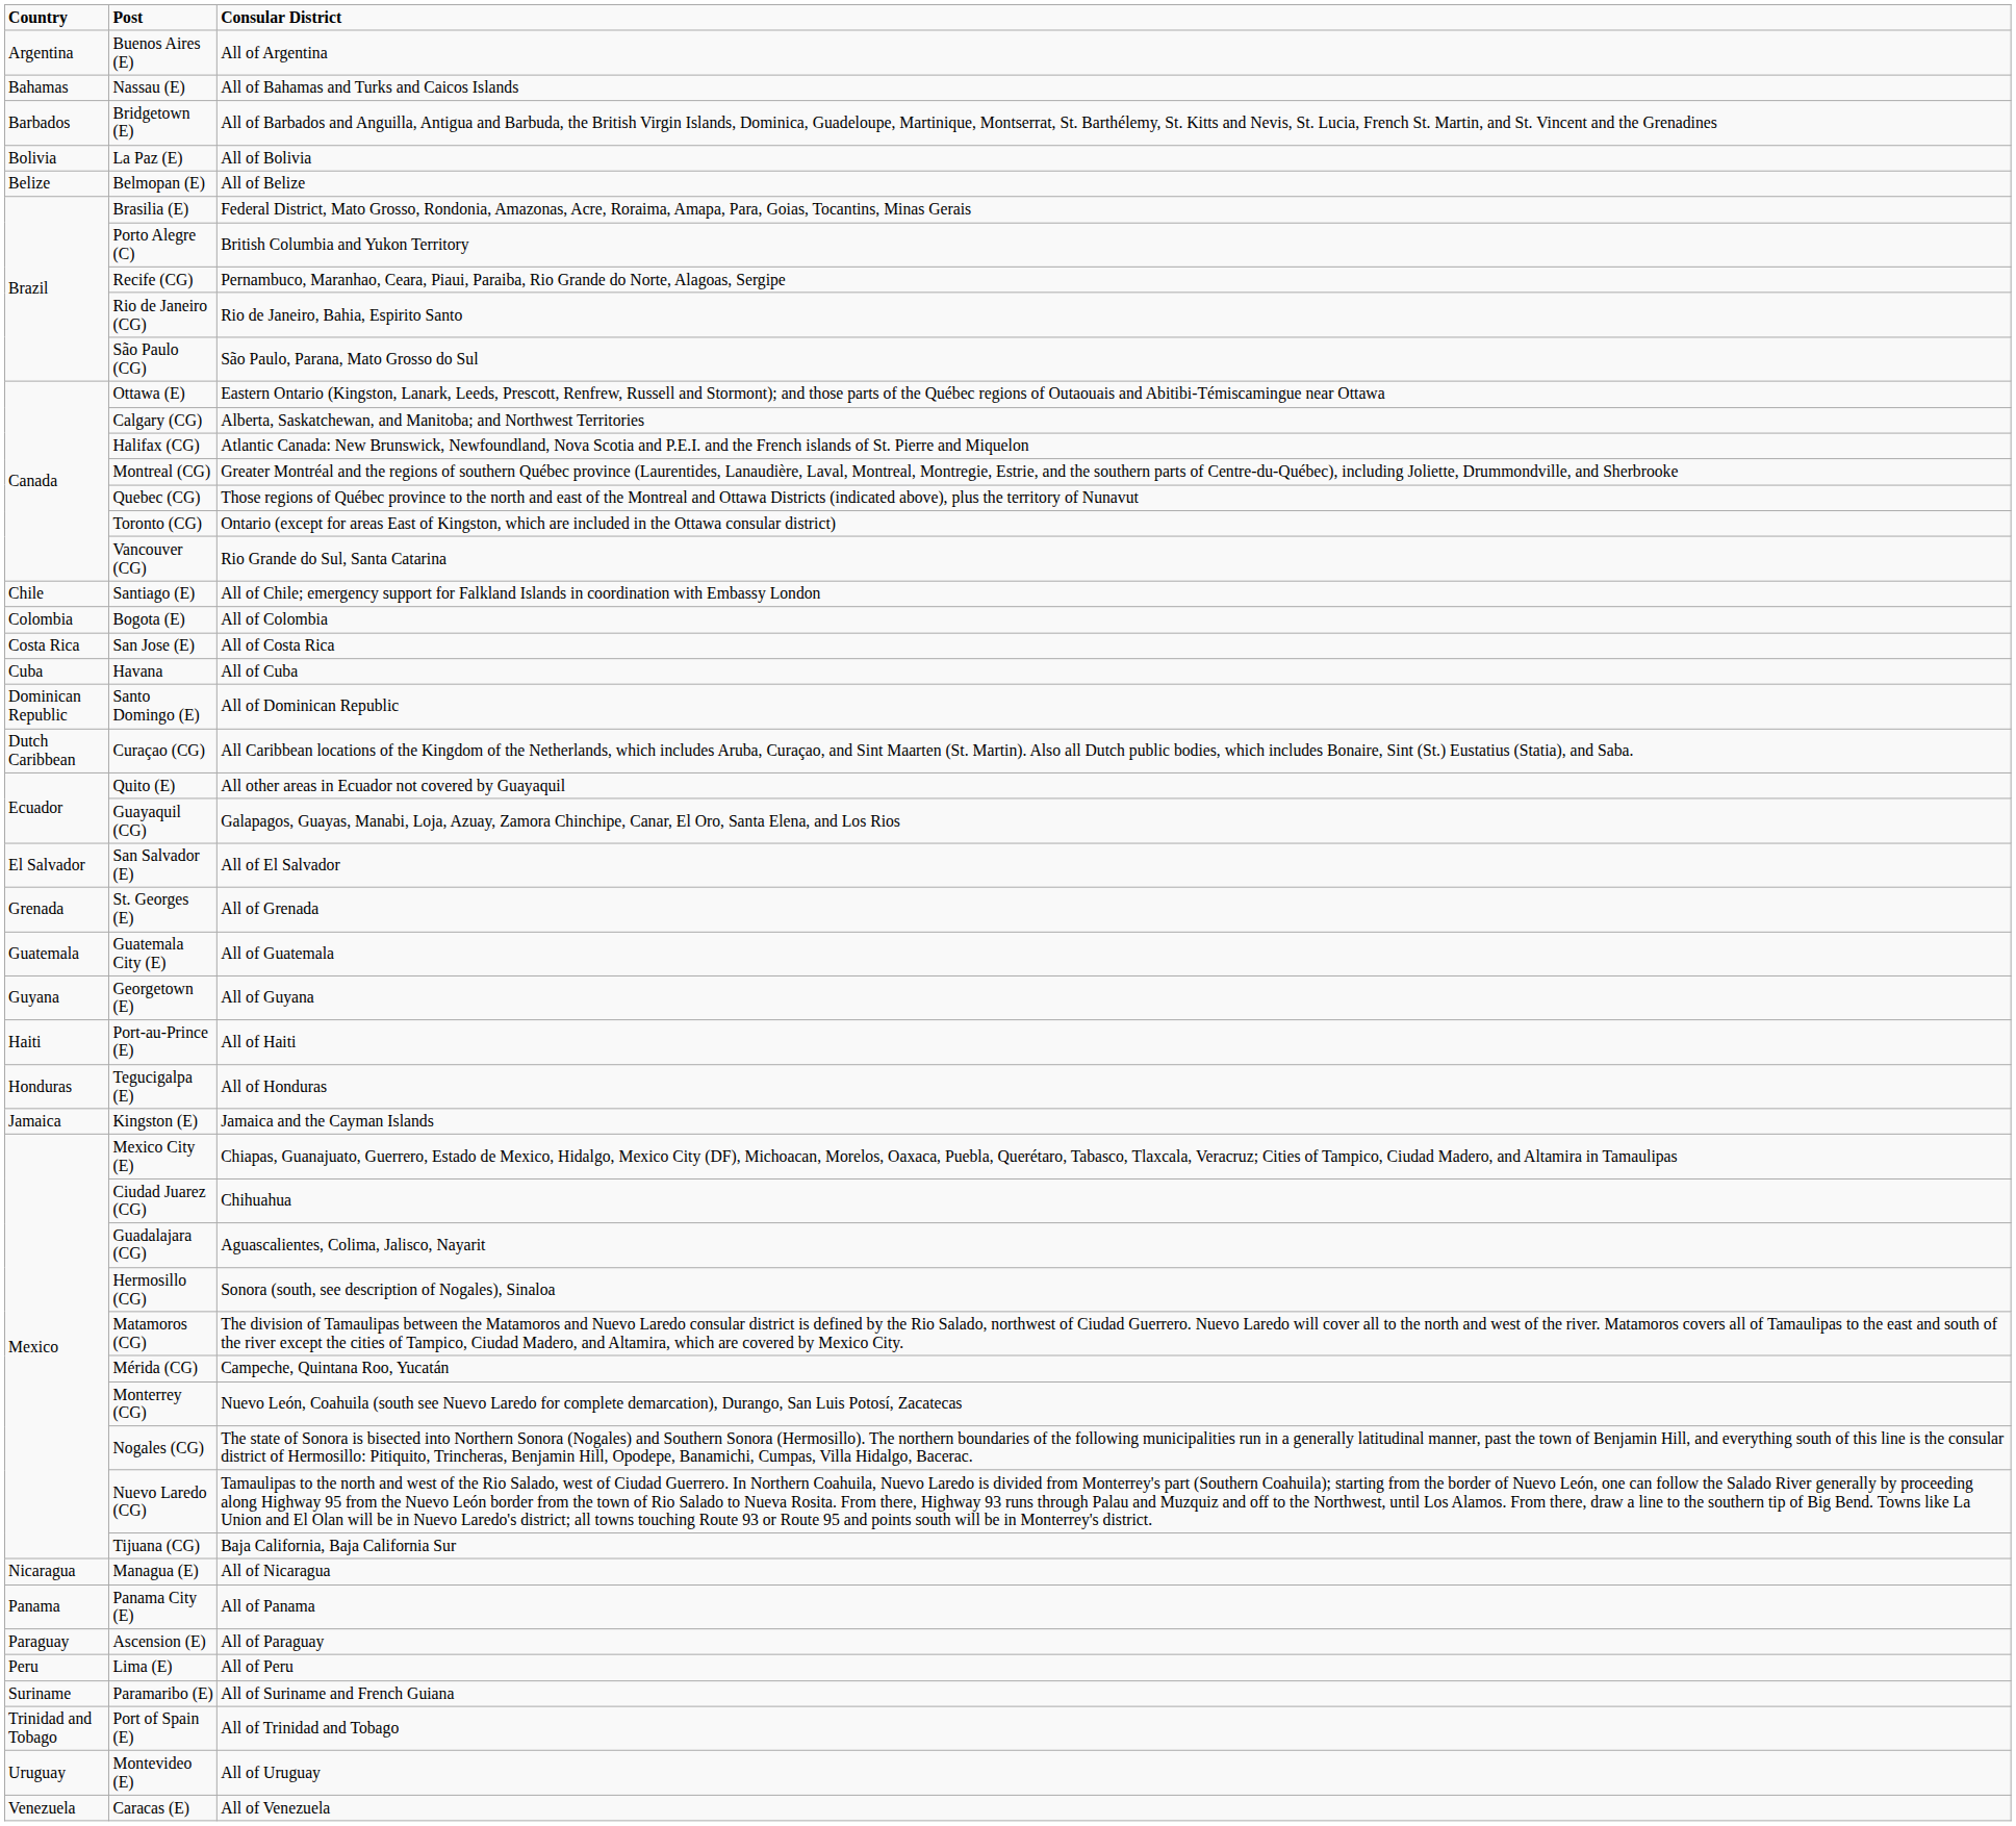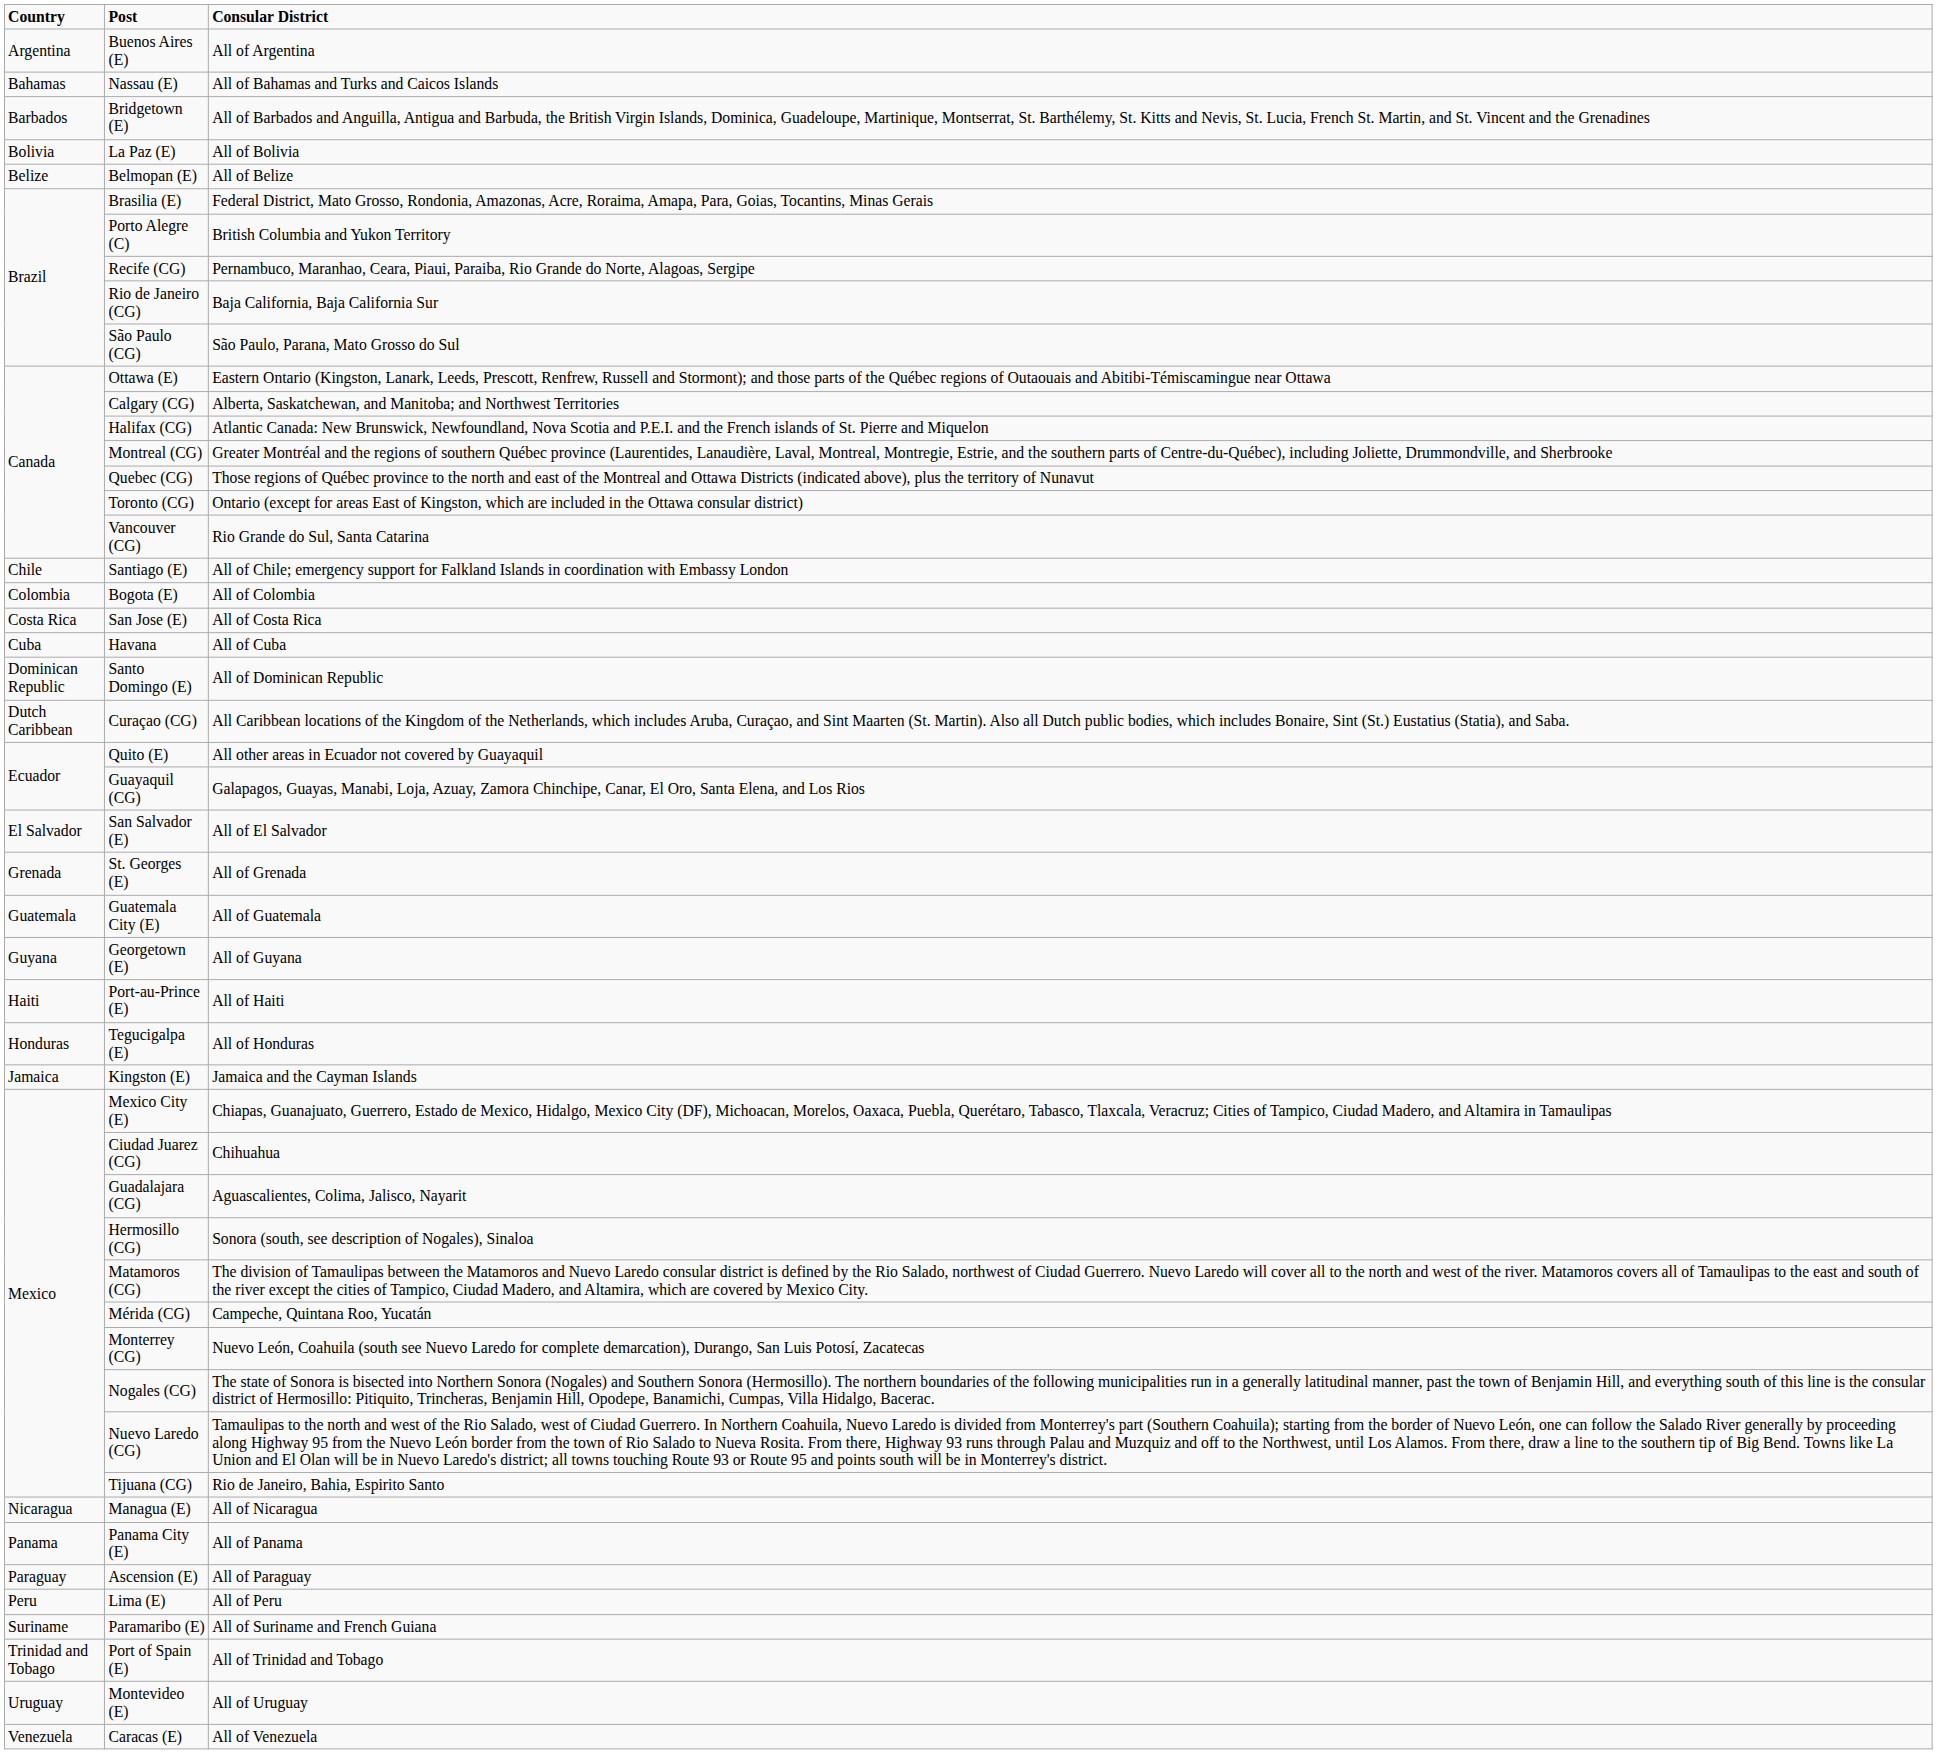 <table class="wikitable">
 <tr>
 <td><strong> Country</strong></td>
 <td><strong>  Post</strong></td>
 <td><strong>Consular District</strong></td>
 </tr>
 <tr>
 <td>Argentina</td>
 <td>Buenos Aires (E)</td>
 <td>All of Argentina</td>
 </tr>
 <tr>
 <td>Bahamas</td>
 <td>Nassau (E)</td>
 <td>All of Bahamas and Turks and Caicos Islands</td>
 </tr>
 <tr>
 <td>Barbados</td>
 <td>Bridgetown (E)</td>
 <td>All of Barbados and Anguilla, Antigua and Barbuda, the British Virgin Islands, Dominica, Guadeloupe, Martinique, Montserrat, St. Barthélemy, St. Kitts and Nevis, St. Lucia, French St. Martin, and St. Vincent and the Grenadines</td>
 </tr>
 <tr>
 <td>Bolivia</td>
 <td>La Paz (E)</td>
 <td>All of Bolivia</td>
 </tr>
 <tr>
 <td>Belize</td>
 <td>Belmopan (E)</td>
 <td>All of Belize</td>
 </tr>
 <tr>
 <td rowspan="5">Brazil</td>
 <td>Brasilia (E)</td>
 <td>Federal District, Mato Grosso, Rondonia, Amazonas, Acre, Roraima, Amapa, Para, Goias, Tocantins, Minas Gerais</td>
 </tr>
 <tr>
 <td>Porto Alegre (C)</td>
 <td>British Columbia and Yukon Territory</td>
 </tr>
 <tr>
 <td>Recife (CG)</td>
 <td>Pernambuco, Maranhao, Ceara, Piaui, Paraiba, Rio Grande do Norte, Alagoas, Sergipe</td>
 </tr>
 <tr>
 <td>Rio de Janeiro (CG)</td>
-<td>Rio de Janeiro, Bahia, Espirito Santo</td>
+<td>Baja California, Baja California Sur</td>
 </tr>
 <tr>
 <td>São Paulo (CG)</td>
 <td>São Paulo, Parana, Mato Grosso do Sul</td>
 </tr>
 <tr>
 <td rowspan="7">Canada</td>
 <td>Ottawa (E)</td>
 <td>Eastern Ontario (Kingston, Lanark, Leeds, Prescott, Renfrew, Russell and Stormont); and those parts of the Québec regions of Outaouais and Abitibi-Témiscamingue near Ottawa</td>
 </tr>
 <tr>
 <td>Calgary (CG)</td>
 <td>Alberta, Saskatchewan, and Manitoba; and Northwest Territories</td>
 </tr>
 <tr>
 <td>Halifax (CG)</td>
 <td>Atlantic Canada: New Brunswick, Newfoundland, Nova Scotia and P.E.I. and the French islands of St. Pierre and Miquelon</td>
 </tr>
 <tr>
 <td>Montreal (CG)</td>
 <td>Greater Montréal and the regions of southern Québec province (Laurentides, Lanaudière, Laval, Montreal, Montregie, Estrie, and the southern parts of Centre-du-Québec), including Joliette, Drummondville, and Sherbrooke</td>
 </tr>
 <tr>
 <td>Quebec (CG)</td>
 <td>Those regions of Québec province to the north and east of the Montreal and Ottawa Districts (indicated above), plus the territory of Nunavut</td>
 </tr>
 <tr>
 <td>Toronto (CG)</td>
 <td>Ontario (except for areas East of Kingston, which are included in the Ottawa consular district)</td>
 </tr>
 <tr>
 <td>Vancouver (CG)</td>
 <td>Rio Grande do Sul, Santa Catarina</td>
 </tr>
 <tr>
 <td>Chile</td>
 <td>Santiago (E)</td>
 <td>All of Chile; emergency support for Falkland Islands in coordination with Embassy London</td>
 </tr>
 <tr>
 <td>Colombia</td>
 <td>Bogota (E)</td>
 <td>All of Colombia</td>
 </tr>
 <tr>
 <td>Costa Rica</td>
 <td>San Jose (E)</td>
 <td>All of Costa Rica</td>
 </tr>
 <tr>
 <td>Cuba</td>
 <td>Havana</td>
 <td>All of Cuba</td>
 </tr>
 <tr>
 <td>Dominican Republic</td>
 <td>Santo Domingo (E)</td>
 <td>All of Dominican Republic</td>
 </tr>
 <tr>
 <td>Dutch Caribbean</td>
 <td>Curaçao (CG)</td>
 <td>All Caribbean locations of the Kingdom of the Netherlands, which includes Aruba, Curaçao, and Sint Maarten (St. Martin). Also all Dutch public bodies, which includes Bonaire, Sint (St.) Eustatius (Statia), and Saba.</td>
 </tr>
 <tr>
 <td rowspan="2">Ecuador</td>
 <td>Quito (E)</td>
 <td>All other areas in Ecuador not covered by Guayaquil</td>
 </tr>
 <tr>
 <td>Guayaquil (CG)</td>
 <td>Galapagos, Guayas, Manabi, Loja, Azuay, Zamora Chinchipe, Canar, El Oro, Santa Elena, and Los Rios</td>
 </tr>
 <tr>
 <td>El Salvador</td>
 <td>San Salvador (E)</td>
 <td>All of El Salvador</td>
 </tr>
 <tr>
 <td>Grenada</td>
 <td>St. Georges (E)</td>
 <td>All of Grenada</td>
 </tr>
 <tr>
 <td>Guatemala</td>
 <td>Guatemala City (E)</td>
 <td>All of Guatemala</td>
 </tr>
 <tr>
 <td>Guyana</td>
 <td>Georgetown (E)</td>
 <td>All of Guyana</td>
 </tr>
 <tr>
 <td>Haiti</td>
 <td>Port-au-Prince (E)</td>
 <td>All of Haiti</td>
 </tr>
 <tr>
 <td>Honduras</td>
 <td>Tegucigalpa (E)</td>
 <td>All of Honduras</td>
 </tr>
 <tr>
 <td>Jamaica</td>
 <td>Kingston (E)</td>
 <td>Jamaica and the Cayman Islands</td>
 </tr>
 <tr>
 <td rowspan="10">Mexico</td>
 <td>Mexico City (E)</td>
 <td>Chiapas, Guanajuato, Guerrero, Estado de Mexico, Hidalgo, Mexico City (DF), Michoacan, Morelos, Oaxaca, Puebla, Querétaro, Tabasco, Tlaxcala, Veracruz; Cities of Tampico, Ciudad Madero, and Altamira in Tamaulipas</td>
 </tr>
 <tr>
 <td>Ciudad Juarez (CG)</td>
 <td>Chihuahua</td>
 </tr>
 <tr>
 <td>Guadalajara (CG)</td>
 <td>Aguascalientes, Colima, Jalisco, Nayarit</td>
 </tr>
 <tr>
 <td>Hermosillo (CG)</td>
 <td>Sonora (south, see description of Nogales), Sinaloa</td>
 </tr>
 <tr>
 <td>Matamoros (CG)</td>
 <td>The division of Tamaulipas between the Matamoros and Nuevo Laredo consular district is defined by the Rio Salado, northwest of Ciudad Guerrero. Nuevo Laredo will cover all to the north and west of the river. Matamoros covers all of Tamaulipas to the east and south of the river except the cities of Tampico, Ciudad Madero, and Altamira, which are covered by Mexico City.</td>
 </tr>
 <tr>
 <td>Mérida (CG)</td>
 <td>Campeche, Quintana Roo, Yucatán</td>
 </tr>
 <tr>
 <td>Monterrey (CG)</td>
 <td>Nuevo León, Coahuila (south see Nuevo Laredo for complete demarcation), Durango, San Luis Potosí, Zacatecas</td>
 </tr>
 <tr>
 <td>Nogales (CG)</td>
 <td>The state of Sonora is bisected into Northern Sonora (Nogales) and Southern Sonora (Hermosillo). The northern boundaries of the following municipalities run in a generally latitudinal manner, past the town of Benjamin Hill, and everything south of this line is the consular district of Hermosillo: Pitiquito, Trincheras, Benjamin Hill, Opodepe, Banamichi, Cumpas, Villa Hidalgo, Bacerac.</td>
 </tr>
 <tr>
 <td>Nuevo Laredo (CG)</td>
 <td>Tamaulipas to the north and west of the Rio Salado, west of Ciudad Guerrero. In Northern Coahuila, Nuevo Laredo is divided from Monterrey's part (Southern Coahuila); starting from the border of Nuevo León, one can follow the Salado River generally by proceeding along Highway 95 from the Nuevo León border from the town of Rio Salado to Nueva Rosita. From there, Highway 93 runs through Palau and Muzquiz and off to the Northwest, until Los Alamos. From there, draw a line to the southern tip of Big Bend. Towns like La Union and El Olan will be in Nuevo Laredo's district; all towns touching Route 93 or Route 95 and points south will be in Monterrey's district.</td>
 </tr>
 <tr>
 <td>Tijuana (CG)</td>
-<td>Baja California, Baja California Sur</td>
+<td>Rio de Janeiro, Bahia, Espirito Santo</td>
 </tr>
 <tr>
 <td>Nicaragua</td>
 <td>Managua (E)</td>
 <td>All of Nicaragua</td>
 </tr>
 <tr>
 <td>Panama</td>
 <td>Panama City (E)</td>
 <td>All of Panama</td>
 </tr>
 <tr>
 <td>Paraguay</td>
 <td>Ascension (E)</td>
 <td>All of Paraguay</td>
 </tr>
 <tr>
 <td>Peru</td>
 <td>Lima (E)</td>
 <td>All of Peru</td>
 </tr>
 <tr>
 <td>Suriname</td>
 <td>Paramaribo (E)</td>
 <td>All of Suriname and French Guiana</td>
 </tr>
 <tr>
 <td>Trinidad and Tobago</td>
 <td>Port of Spain (E)</td>
 <td>All of Trinidad and Tobago</td>
 </tr>
 <tr>
 <td>Uruguay</td>
 <td>Montevideo (E)</td>
 <td>All of Uruguay</td>
 </tr>
 <tr>
 <td>Venezuela</td>
 <td>Caracas (E)</td>
 <td>All of Venezuela</td>
 </tr>
 </table>
